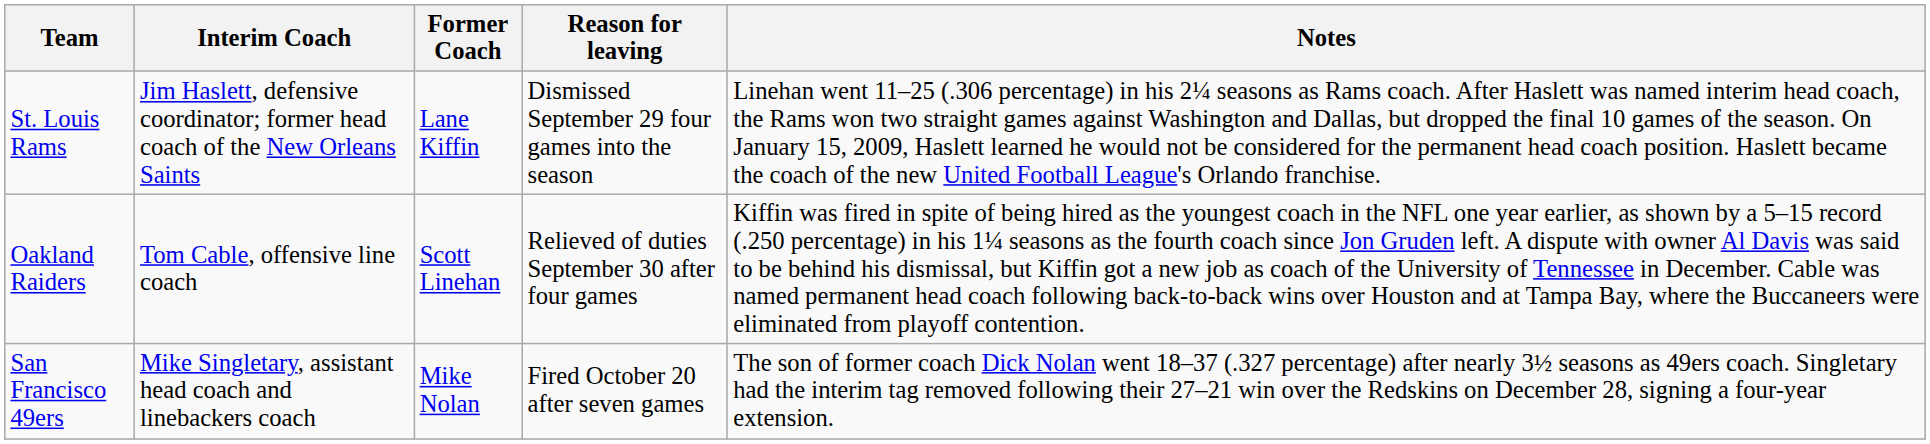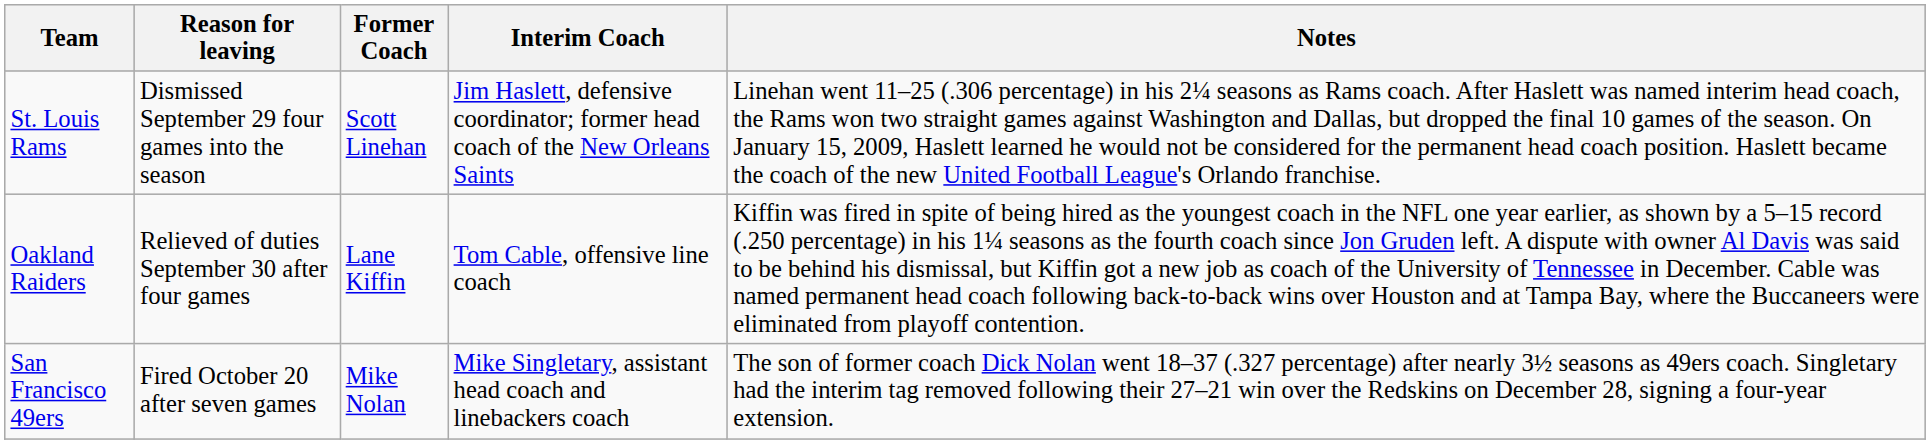 <table class="wikitable sortable plainrowheaders">
 <tr>
 <th>Team</th>
+<th>Reason for leaving</th>
+<th>Former Coach</th>
 <th>Interim Coach</th>
-<th>Former Coach</th>
-<th>Reason for leaving</th>
 <th class="unsortable">Notes</th>
 </tr>
 <tr>
 <td><a href='#'>St. Louis Rams</a></td>
+<td>Dismissed September 29 four games into the season</td>
+<td><a href='#'>Scott Linehan</a></td>
 <td><a href='#'>Jim Haslett</a>, defensive coordinator; former head coach of the <a href='#'>New Orleans Saints</a></td>
-<td><a href='#'>Lane Kiffin</a></td>
-<td>Dismissed September 29 four games into the season</td>
 <td>Linehan went 11–25 (.306 percentage) in his 2¼ seasons as Rams coach. After Haslett was named interim head coach, the Rams won two straight games against Washington and Dallas, but dropped the final 10 games of the season. On January 15, 2009, Haslett learned he would not be considered for the permanent head coach position. Haslett became the coach of the new <a href='#'>United Football League</a>'s Orlando franchise.</td>
 </tr>
 <tr>
 <td><a href='#'>Oakland Raiders</a></td>
+<td>Relieved of duties September 30 after four games</td>
+<td><a href='#'>Lane Kiffin</a></td>
 <td><a href='#'>Tom Cable</a>, offensive line coach</td>
-<td><a href='#'>Scott Linehan</a></td>
-<td>Relieved of duties September 30 after four games</td>
 <td>Kiffin was fired in spite of being hired as the youngest coach in the NFL one year earlier, as shown by a 5–15 record (.250 percentage) in his 1¼ seasons as the fourth coach since <a href='#'>Jon Gruden</a> left. A dispute with owner <a href='#'>Al Davis</a> was said to be behind his dismissal, but Kiffin got a new job as coach of the University of <a href='#'>Tennessee</a> in December. Cable was named permanent head coach following back-to-back wins over Houston and at Tampa Bay, where the Buccaneers were eliminated from playoff contention.</td>
 </tr>
 <tr>
 <td><a href='#'>San Francisco 49ers</a></td>
+<td>Fired October 20 after seven games</td>
+<td><a href='#'>Mike Nolan</a></td>
 <td><a href='#'>Mike Singletary</a>, assistant head coach and linebackers coach</td>
-<td><a href='#'>Mike Nolan</a></td>
-<td>Fired October 20 after seven games</td>
 <td>The son of former coach <a href='#'>Dick Nolan</a> went 18–37 (.327 percentage) after nearly 3½ seasons as 49ers coach. Singletary had the interim tag removed following their 27–21 win over the Redskins on December 28, signing a four-year extension.</td>
 </tr>
 </table>
